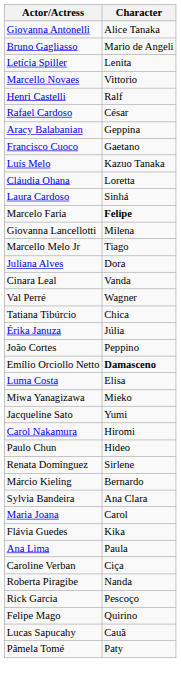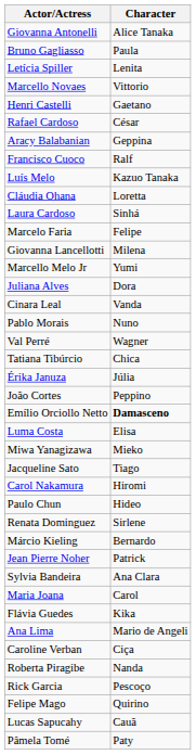 <table class="wikitable sortable">
 <tr>
 <th>Actor/Actress</th>
 <th>Character</th>
 </tr>
 <tr>
 <td><a href='#'>Giovanna Antonelli</a></td>
 <td>Alice Tanaka</td>
 </tr>
 <tr>
 <td><a href='#'>Bruno Gagliasso</a></td>
-<td>Mario de Angeli</td>
+<td>Paula</td>
 </tr>
 <tr>
 <td><a href='#'>Letícia Spiller</a></td>
 <td>Lenita</td>
 </tr>
 <tr>
 <td><a href='#'>Marcello Novaes</a></td>
 <td>Vittorio</td>
 </tr>
 <tr>
 <td><a href='#'>Henri Castelli</a></td>
-<td>Ralf</td>
+<td>Gaetano</td>
 </tr>
 <tr>
 <td><a href='#'>Rafael Cardoso</a></td>
 <td>César</td>
 </tr>
 <tr>
 <td><a href='#'>Aracy Balabanian</a></td>
 <td>Geppina</td>
 </tr>
 <tr>
 <td><a href='#'>Francisco Cuoco</a></td>
-<td>Gaetano</td>
+<td>Ralf</td>
 </tr>
 <tr>
 <td><a href='#'>Luís Melo</a></td>
 <td>Kazuo Tanaka</td>
 </tr>
 <tr>
 <td><a href='#'>Cláudia Ohana</a></td>
 <td>Loretta</td>
 </tr>
 <tr>
 <td><a href='#'>Laura Cardoso</a></td>
 <td>Sinhá</td>
 </tr>
 <tr>
 <td>Marcelo Faria</td>
-<td><strong>Felipe</strong></td>
+<td>Felipe</td>
 </tr>
 <tr>
 <td>Giovanna Lancellotti</td>
 <td>Milena</td>
 </tr>
 <tr>
 <td>Marcello Melo Jr</td>
-<td>Tiago</td>
+<td>Yumi</td>
 </tr>
 <tr>
 <td><a href='#'>Juliana Alves</a></td>
 <td>Dora</td>
 </tr>
 <tr>
 <td>Cinara Leal</td>
 <td>Vanda</td>
+</tr>
+<tr>
+<td>Pablo Morais</td>
+<td>Nuno</td>
 </tr>
 <tr>
 <td>Val Perré</td>
 <td>Wagner</td>
 </tr>
 <tr>
 <td>Tatiana Tibúrcio</td>
 <td>Chica</td>
 </tr>
 <tr>
 <td><a href='#'>Érika Januza</a></td>
 <td>Júlia</td>
 </tr>
 <tr>
 <td>João Cortes</td>
 <td>Peppino</td>
 </tr>
 <tr>
 <td>Emílio Orciollo Netto</td>
 <td><strong>Damasceno</strong></td>
 </tr>
 <tr>
 <td><a href='#'>Luma Costa</a></td>
 <td>Elisa</td>
 </tr>
 <tr>
 <td>Miwa Yanagizawa</td>
 <td>Mieko</td>
 </tr>
 <tr>
 <td>Jacqueline Sato</td>
-<td>Yumi</td>
+<td>Tiago</td>
 </tr>
 <tr>
 <td><a href='#'>Carol Nakamura</a></td>
 <td>Hiromi</td>
 </tr>
 <tr>
 <td>Paulo Chun</td>
 <td>Hideo</td>
 </tr>
 <tr>
 <td>Renata Dominguez</td>
 <td>Sirlene</td>
 </tr>
 <tr>
 <td>Márcio Kieling</td>
 <td>Bernardo</td>
 </tr>
 <tr>
+<td><a href='#'>Jean Pierre Noher</a></td>
+<td>Patrick</td>
+</tr>
+<tr>
 <td>Sylvia Bandeira</td>
 <td>Ana Clara</td>
 </tr>
 <tr>
 <td><a href='#'>Maria Joana</a></td>
 <td>Carol</td>
 </tr>
 <tr>
 <td>Flávia Guedes</td>
 <td>Kika</td>
 </tr>
 <tr>
 <td><a href='#'>Ana Lima</a></td>
-<td>Paula</td>
+<td>Mario de Angeli</td>
 </tr>
 <tr>
 <td>Caroline Verban</td>
 <td>Ciça</td>
 </tr>
 <tr>
 <td>Roberta Piragibe</td>
 <td>Nanda</td>
 </tr>
 <tr>
 <td>Rick Garcia</td>
 <td>Pescoço</td>
 </tr>
 <tr>
 <td>Felipe Mago</td>
 <td>Quirino</td>
 </tr>
 <tr>
 <td>Lucas Sapucahy</td>
 <td>Cauã</td>
 </tr>
 <tr>
 <td>Pâmela Tomé</td>
 <td>Paty</td>
 </tr>
 </table>
